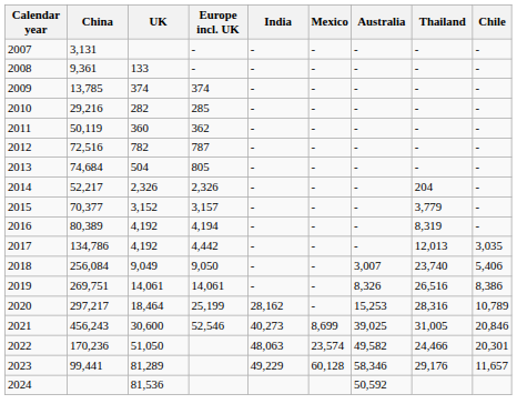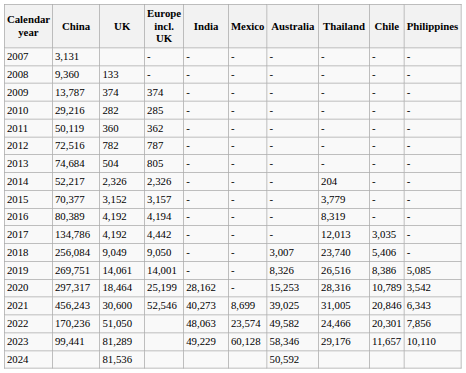 <table class="wikitable" style=font-size:90%;">
 <tr>
 <th>Calendar year</th>
 <th width="12%">China</th>
 <th width="12%">UK</th>
 <th>Europe incl. UK</th>
 <th width="12%">India</th>
 <th>Mexico</th>
 <th width="12%">Australia</th>
 <th width="12%">Thailand</th>
 <th>Chile</th>
+<th width="12%">Philippines</th>
 </tr>
 <tr>
 <td>2007</td>
 <td>3,131</td>
 <td></td>
 <td>-</td>
 <td>-</td>
 <td>-</td>
 <td>-</td>
 <td>-</td>
 <td>-</td>
+<td>-</td>
 </tr>
 <tr>
 <td>2008</td>
-<td>9,361</td>
+<td>9,360</td>
 <td>133</td>
+<td>-</td>
 <td>-</td>
 <td>-</td>
 <td>-</td>
 <td>-</td>
 <td>-</td>
 <td>-</td>
 </tr>
 <tr>
 <td>2009</td>
-<td>13,785</td>
+<td>13,787</td>
 <td>374</td>
 <td>374</td>
+<td>-</td>
 <td>-</td>
 <td>-</td>
 <td>-</td>
 <td>-</td>
 <td>-</td>
 </tr>
 <tr>
 <td>2010</td>
 <td>29,216</td>
 <td>282</td>
 <td>285</td>
 <td>-</td>
 <td>-</td>
 <td>-</td>
 <td>-</td>
 <td>-</td>
+<td>-</td>
 </tr>
 <tr>
 <td>2011</td>
 <td>50,119</td>
 <td>360</td>
 <td>362</td>
+<td>-</td>
 <td>-</td>
 <td>-</td>
 <td>-</td>
 <td>-</td>
 <td>-</td>
 </tr>
 <tr>
 <td>2012</td>
 <td>72,516</td>
 <td>782</td>
 <td>787</td>
 <td>-</td>
 <td>-</td>
 <td>-</td>
 <td>-</td>
 <td>-</td>
+<td>-</td>
 </tr>
 <tr>
 <td>2013</td>
 <td>74,684</td>
 <td>504</td>
 <td>805</td>
+<td>-</td>
 <td>-</td>
 <td>-</td>
 <td>-</td>
 <td>-</td>
 <td>-</td>
 </tr>
 <tr>
 <td>2014</td>
 <td>52,217</td>
 <td>2,326</td>
 <td>2,326</td>
 <td>-</td>
 <td>-</td>
 <td>-</td>
 <td>204</td>
 <td>-</td>
+<td>-</td>
 </tr>
 <tr>
 <td>2015</td>
 <td>70,377</td>
 <td>3,152</td>
 <td>3,157</td>
 <td>-</td>
 <td>-</td>
 <td>-</td>
 <td>3,779</td>
+<td>-</td>
 <td>-</td>
 </tr>
 <tr>
 <td>2016</td>
 <td>80,389</td>
 <td>4,192</td>
 <td>4,194</td>
 <td>-</td>
 <td>-</td>
 <td>-</td>
 <td>8,319</td>
 <td>-</td>
+<td>-</td>
 </tr>
 <tr>
 <td>2017</td>
 <td>134,786</td>
 <td>4,192</td>
 <td>4,442</td>
 <td>-</td>
 <td>-</td>
 <td>-</td>
 <td>12,013</td>
 <td>3,035</td>
+<td>-</td>
 </tr>
 <tr>
 <td>2018</td>
 <td>256,084</td>
 <td>9,049</td>
 <td>9,050</td>
 <td>-</td>
 <td>-</td>
 <td>3,007</td>
 <td>23,740</td>
 <td>5,406</td>
+<td>-</td>
 </tr>
 <tr>
 <td>2019</td>
 <td>269,751</td>
 <td>14,061</td>
-<td>14,061</td>
+<td>14,001</td>
 <td>-</td>
 <td>-</td>
 <td>8,326</td>
 <td>26,516</td>
 <td>8,386</td>
+<td>5,085</td>
 </tr>
 <tr>
 <td>2020</td>
-<td>297,217</td>
+<td>297,317</td>
 <td>18,464</td>
 <td>25,199</td>
 <td>28,162</td>
 <td>-</td>
 <td>15,253</td>
 <td>28,316</td>
 <td>10,789</td>
+<td>3,542</td>
 </tr>
 <tr>
 <td>2021</td>
 <td>456,243</td>
 <td>30,600</td>
 <td>52,546</td>
 <td>40,273</td>
 <td>8,699</td>
 <td>39,025</td>
 <td>31,005</td>
 <td>20,846</td>
+<td>6,343</td>
 </tr>
 <tr>
 <td>2022</td>
 <td>170,236</td>
 <td>51,050</td>
 <td></td>
 <td>48,063</td>
 <td>23,574</td>
 <td>49,582</td>
 <td>24,466</td>
 <td>20,301</td>
+<td>7,856</td>
 </tr>
 <tr>
 <td>2023</td>
 <td>99,441</td>
 <td>81,289</td>
 <td></td>
 <td>49,229</td>
 <td>60,128</td>
 <td>58,346</td>
 <td>29,176</td>
 <td>11,657</td>
+<td>10,110</td>
 </tr>
 <tr>
 <td>2024</td>
 <td></td>
 <td>81,536</td>
 <td></td>
 <td></td>
 <td></td>
 <td>50,592</td>
 <td></td>
 <td></td>
+<td></td>
 </tr>
 </table>
